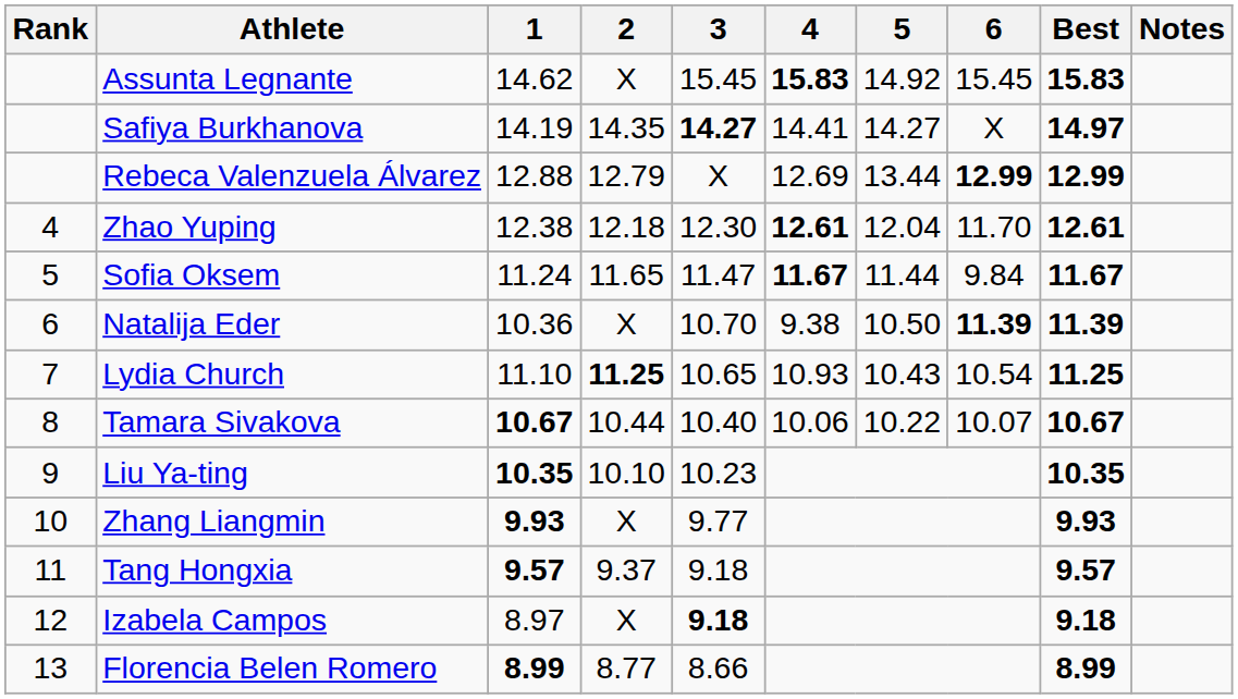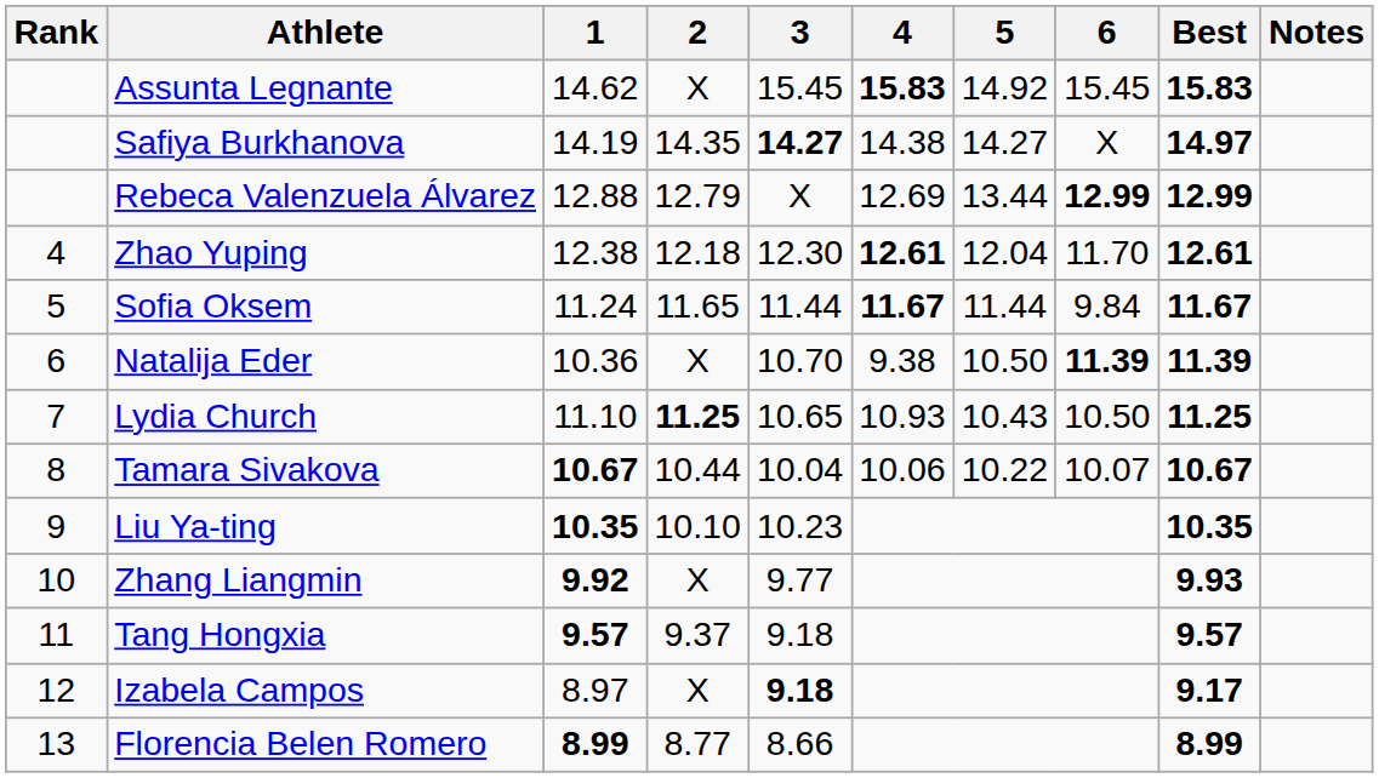 <table class="wikitable sortable" style="text-align:center">
 <tr>
 <th>Rank</th>
 <th>Athlete</th>
 <th>1</th>
 <th>2</th>
 <th>3</th>
 <th>4</th>
 <th>5</th>
 <th>6</th>
 <th>Best</th>
 <th>Notes</th>
 </tr>
 <tr>
 <td></td>
 <td style="text-align:left"><a href='#'>Assunta Legnante</a><br></td>
 <td>14.62</td>
 <td>X</td>
 <td>15.45</td>
 <td><strong>15.83</strong></td>
 <td>14.92</td>
 <td>15.45</td>
 <td><strong>15.83</strong></td>
 <td></td>
 </tr>
 <tr>
 <td></td>
 <td style="text-align:left"><a href='#'>Safiya Burkhanova</a><br></td>
 <td>14.19</td>
 <td>14.35</td>
 <td><strong>14.27</strong></td>
-<td>14.41</td>
+<td>14.38</td>
 <td>14.27</td>
 <td>X</td>
 <td><strong>14.97</strong></td>
 <td></td>
 </tr>
 <tr>
 <td></td>
 <td style="text-align:left"><a href='#'>Rebeca Valenzuela Álvarez</a><br></td>
 <td>12.88</td>
 <td>12.79</td>
 <td>X</td>
 <td>12.69</td>
 <td>13.44</td>
 <td><strong>12.99</strong></td>
 <td><strong>12.99</strong></td>
 <td></td>
 </tr>
 <tr>
 <td>4</td>
 <td style="text-align:left"><a href='#'>Zhao Yuping</a><br></td>
 <td>12.38</td>
 <td>12.18</td>
 <td>12.30</td>
 <td><strong>12.61</strong></td>
 <td>12.04</td>
 <td>11.70</td>
 <td><strong>12.61</strong></td>
 <td></td>
 </tr>
 <tr>
 <td>5</td>
 <td style="text-align:left"><a href='#'>Sofia Oksem</a><br></td>
 <td>11.24</td>
 <td>11.65</td>
-<td>11.47</td>
+<td>11.44</td>
 <td><strong>11.67</strong></td>
 <td>11.44</td>
 <td>9.84</td>
 <td><strong>11.67</strong></td>
 <td></td>
 </tr>
 <tr>
 <td>6</td>
 <td style="text-align:left"><a href='#'>Natalija Eder</a><br></td>
 <td>10.36</td>
 <td>X</td>
 <td>10.70</td>
 <td>9.38</td>
 <td>10.50</td>
 <td><strong>11.39</strong></td>
 <td><strong>11.39</strong></td>
 <td></td>
 </tr>
 <tr>
 <td>7</td>
 <td style="text-align:left"><a href='#'>Lydia Church</a><br></td>
 <td>11.10</td>
 <td><strong>11.25</strong></td>
 <td>10.65</td>
 <td>10.93</td>
 <td>10.43</td>
-<td>10.54</td>
+<td>10.50</td>
 <td><strong>11.25</strong></td>
 <td></td>
 </tr>
 <tr>
 <td>8</td>
 <td style="text-align:left"><a href='#'>Tamara Sivakova</a><br></td>
 <td><strong>10.67</strong></td>
 <td>10.44</td>
-<td>10.40</td>
+<td>10.04</td>
 <td>10.06</td>
 <td>10.22</td>
 <td>10.07</td>
 <td><strong>10.67</strong></td>
 <td></td>
 </tr>
 <tr>
 <td>9</td>
 <td style="text-align:left"><a href='#'>Liu Ya-ting</a><br></td>
 <td><strong>10.35</strong></td>
 <td>10.10</td>
 <td>10.23</td>
 <td colspan=3></td>
 <td><strong>10.35</strong></td>
 <td></td>
 </tr>
 <tr>
 <td>10</td>
 <td style="text-align:left"><a href='#'>Zhang Liangmin</a><br></td>
-<td><strong>9.93</strong></td>
+<td><strong>9.92</strong></td>
 <td>X</td>
 <td>9.77</td>
 <td colspan=3></td>
 <td><strong>9.93</strong></td>
 <td></td>
 </tr>
 <tr>
 <td>11</td>
 <td style="text-align:left"><a href='#'>Tang Hongxia</a><br></td>
 <td><strong>9.57</strong></td>
 <td>9.37</td>
 <td>9.18</td>
 <td colspan=3></td>
 <td><strong>9.57</strong></td>
 <td></td>
 </tr>
 <tr>
 <td>12</td>
 <td style="text-align:left"><a href='#'>Izabela Campos</a><br></td>
 <td>8.97</td>
 <td>X</td>
 <td><strong>9.18</strong></td>
 <td colspan=3></td>
-<td><strong>9.18</strong></td>
+<td><strong>9.17</strong></td>
 <td></td>
 </tr>
 <tr>
 <td>13</td>
 <td style="text-align:left"><a href='#'>Florencia Belen Romero</a><br></td>
 <td><strong>8.99</strong></td>
 <td>8.77</td>
 <td>8.66</td>
 <td colspan=3></td>
 <td><strong>8.99</strong></td>
 <td></td>
 </tr>
 </table>
